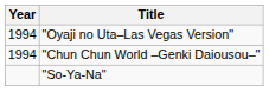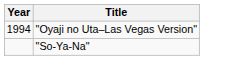 <table class="wikitable">
 <tr>
 <th>Year</th>
 <th>Title</th>
 </tr>
 <tr>
 <td>1994</td>
 <td>"Oyaji no Uta–Las Vegas Version"</td>
 </tr>
 <tr>
-<td>1994</td>
-<td>"Chun Chun World –Genki Daiousou–"</td>
-</tr>
-<tr>
 <td></td>
 <td>"So-Ya-Na"</td>
 </tr>
 </table>
